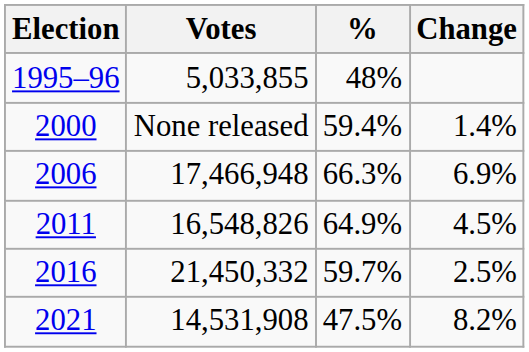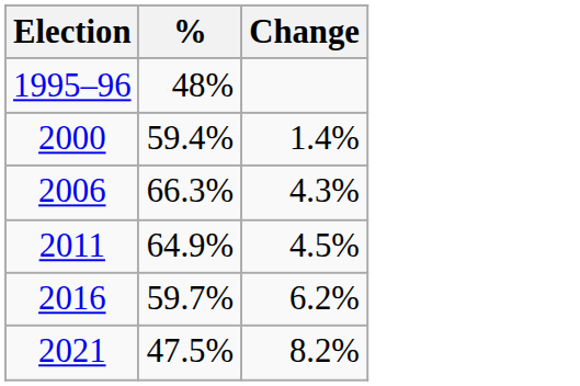 <table class="wikitable" style="text-align:center">
 <tr>
 <th>Election</th>
-<th>Votes</th>
 <th>%</th>
 <th>Change</th>
 </tr>
 <tr>
 <td><a href='#'>1995–96</a></td>
-<td align="right">5,033,855</td>
 <td align="right">48%</td>
 <td align="right"></td>
 </tr>
 <tr>
 <td><a href='#'>2000</a></td>
-<td align="right">None released</td>
 <td align="right">59.4%</td>
 <td align="right"> 1.4%</td>
 </tr>
 <tr>
 <td><a href='#'>2006</a></td>
-<td align="right">17,466,948</td>
 <td align="right">66.3%</td>
-<td align="right"> 6.9%</td>
+<td align="right"> 4.3%</td>
 </tr>
 <tr>
 <td><a href='#'>2011</a></td>
-<td align="right">16,548,826</td>
 <td align="right">64.9%</td>
 <td align="right"> 4.5%</td>
 </tr>
 <tr>
 <td><a href='#'>2016</a></td>
-<td align="right">21,450,332</td>
 <td align="right">59.7%</td>
-<td align="right"> 2.5%</td>
+<td align="right"> 6.2%</td>
 </tr>
 <tr>
 <td><a href='#'>2021</a></td>
-<td align="right">14,531,908</td>
 <td align="right">47.5%</td>
 <td align="right"> 8.2%</td>
 </tr>
 </table>
